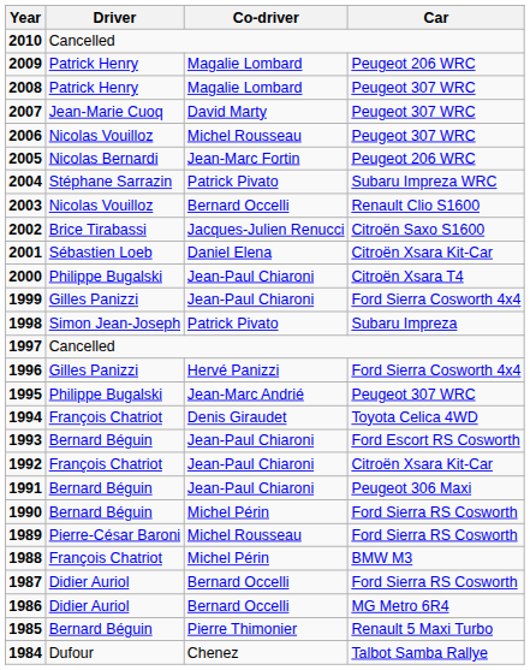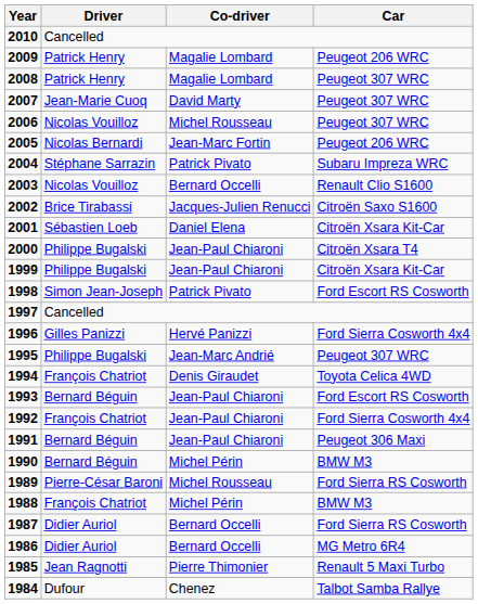 <table class="wikitable" style="font-size:90%;" align=center>
 <tr>
 <th>Year</th>
 <th>Driver</th>
 <th>Co-driver</th>
 <th>Car</th>
 </tr>
 <tr>
 <td><strong>2010</strong></td>
 <td colspan=3>Cancelled</td>
 </tr>
 <tr>
 <td><strong>2009</strong></td>
 <td> <a href='#'>Patrick Henry</a></td>
 <td> <a href='#'>Magalie Lombard</a></td>
 <td><a href='#'>Peugeot 206 WRC</a></td>
 </tr>
 <tr>
 <td><strong>2008</strong></td>
 <td> <a href='#'>Patrick Henry</a></td>
 <td> <a href='#'>Magalie Lombard</a></td>
 <td><a href='#'>Peugeot 307 WRC</a></td>
 </tr>
 <tr>
 <td><strong>2007</strong></td>
 <td> <a href='#'>Jean-Marie Cuoq</a></td>
 <td> <a href='#'>David Marty</a></td>
 <td><a href='#'>Peugeot 307 WRC</a></td>
 </tr>
 <tr>
 <td><strong>2006</strong></td>
 <td> <a href='#'>Nicolas Vouilloz</a></td>
 <td> <a href='#'>Michel Rousseau</a></td>
 <td><a href='#'>Peugeot 307 WRC</a></td>
 </tr>
 <tr>
 <td><strong>2005</strong></td>
 <td> <a href='#'>Nicolas Bernardi</a></td>
 <td> <a href='#'>Jean-Marc Fortin</a></td>
 <td><a href='#'>Peugeot 206 WRC</a></td>
 </tr>
 <tr>
 <td><strong>2004</strong></td>
 <td> <a href='#'>Stéphane Sarrazin</a></td>
 <td> <a href='#'>Patrick Pivato</a></td>
 <td><a href='#'>Subaru Impreza WRC</a></td>
 </tr>
 <tr>
 <td><strong>2003</strong></td>
 <td> <a href='#'>Nicolas Vouilloz</a></td>
 <td> <a href='#'>Bernard Occelli</a></td>
 <td><a href='#'>Renault Clio S1600</a></td>
 </tr>
 <tr>
 <td><strong>2002</strong></td>
 <td> <a href='#'>Brice Tirabassi</a></td>
 <td> <a href='#'>Jacques-Julien Renucci</a></td>
 <td><a href='#'>Citroën Saxo S1600</a></td>
 </tr>
 <tr>
 <td><strong>2001</strong></td>
 <td> <a href='#'>Sébastien Loeb</a></td>
 <td> <a href='#'>Daniel Elena</a></td>
 <td><a href='#'>Citroën Xsara Kit-Car</a></td>
 </tr>
 <tr>
 <td><strong>2000</strong></td>
 <td> <a href='#'>Philippe Bugalski</a></td>
 <td> <a href='#'>Jean-Paul Chiaroni</a></td>
 <td><a href='#'>Citroën Xsara T4</a></td>
 </tr>
 <tr>
 <td><strong>1999</strong></td>
-<td> <a href='#'>Gilles Panizzi</a></td>
+<td> <a href='#'>Philippe Bugalski</a></td>
 <td> <a href='#'>Jean-Paul Chiaroni</a></td>
-<td><a href='#'>Ford Sierra Cosworth 4x4</a></td>
+<td><a href='#'>Citroën Xsara Kit-Car</a></td>
 </tr>
 <tr>
 <td><strong>1998</strong></td>
 <td> <a href='#'>Simon Jean-Joseph</a></td>
 <td> <a href='#'>Patrick Pivato</a></td>
-<td><a href='#'>Subaru Impreza</a></td>
+<td><a href='#'>Ford Escort RS Cosworth</a></td>
 </tr>
 <tr>
 <td><strong>1997</strong></td>
 <td colspan=3>Cancelled</td>
 </tr>
 <tr>
 <td><strong>1996</strong></td>
 <td> <a href='#'>Gilles Panizzi</a></td>
 <td> <a href='#'>Hervé Panizzi</a></td>
 <td><a href='#'>Ford Sierra Cosworth 4x4</a></td>
 </tr>
 <tr>
 <td><strong>1995</strong></td>
 <td> <a href='#'>Philippe Bugalski</a></td>
 <td> <a href='#'>Jean-Marc Andrié</a></td>
 <td><a href='#'>Peugeot 307 WRC</a></td>
 </tr>
 <tr>
 <td><strong>1994</strong></td>
 <td> <a href='#'>François Chatriot</a></td>
 <td> <a href='#'>Denis Giraudet</a></td>
 <td><a href='#'>Toyota Celica 4WD</a></td>
 </tr>
 <tr>
 <td><strong>1993</strong></td>
 <td> <a href='#'>Bernard Béguin</a></td>
 <td> <a href='#'>Jean-Paul Chiaroni</a></td>
 <td><a href='#'>Ford Escort RS Cosworth</a></td>
 </tr>
 <tr>
 <td><strong>1992</strong></td>
 <td> <a href='#'>François Chatriot</a></td>
 <td> <a href='#'>Jean-Paul Chiaroni</a></td>
-<td><a href='#'>Citroën Xsara Kit-Car</a></td>
+<td><a href='#'>Ford Sierra Cosworth 4x4</a></td>
 </tr>
 <tr>
 <td><strong>1991</strong></td>
 <td> <a href='#'>Bernard Béguin</a></td>
 <td> <a href='#'>Jean-Paul Chiaroni</a></td>
 <td><a href='#'>Peugeot 306 Maxi</a></td>
 </tr>
 <tr>
 <td><strong>1990</strong></td>
 <td> <a href='#'>Bernard Béguin</a></td>
 <td> <a href='#'>Michel Périn</a></td>
-<td><a href='#'>Ford Sierra RS Cosworth</a></td>
+<td><a href='#'>BMW M3</a></td>
 </tr>
 <tr>
 <td><strong>1989</strong></td>
 <td> <a href='#'>Pierre-César Baroni</a></td>
 <td> <a href='#'>Michel Rousseau</a></td>
 <td><a href='#'>Ford Sierra RS Cosworth</a></td>
 </tr>
 <tr>
 <td><strong>1988</strong></td>
 <td> <a href='#'>François Chatriot</a></td>
 <td> <a href='#'>Michel Périn</a></td>
 <td><a href='#'>BMW M3</a></td>
 </tr>
 <tr>
 <td><strong>1987</strong></td>
 <td> <a href='#'>Didier Auriol</a></td>
 <td> <a href='#'>Bernard Occelli</a></td>
 <td><a href='#'>Ford Sierra RS Cosworth</a></td>
 </tr>
 <tr>
 <td><strong>1986</strong></td>
 <td> <a href='#'>Didier Auriol</a></td>
 <td> <a href='#'>Bernard Occelli</a></td>
 <td><a href='#'>MG Metro 6R4</a></td>
 </tr>
 <tr>
 <td><strong>1985</strong></td>
-<td> <a href='#'>Bernard Béguin</a></td>
+<td> <a href='#'>Jean Ragnotti</a></td>
 <td> <a href='#'>Pierre Thimonier</a></td>
 <td><a href='#'>Renault 5 Maxi Turbo</a></td>
 </tr>
 <tr>
 <td><strong>1984</strong></td>
 <td> Dufour</td>
 <td> Chenez</td>
 <td><a href='#'>Talbot Samba Rallye</a></td>
 </tr>
 </table>
